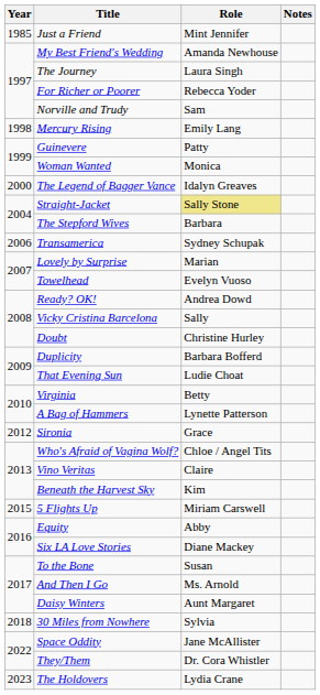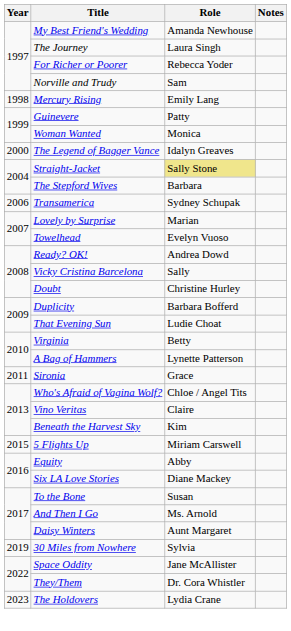 <table class="wikitable sortable">
 <tr>
 <th>Year</th>
 <th>Title</th>
 <th>Role</th>
 <th class="unsortable">Notes</th>
-</tr>
-<tr>
-<td>1985</td>
-<td><em>Just a Friend</em></td>
-<td>Mint Jennifer</td>
-<td></td>
 </tr>
 <tr>
 <td rowspan=4>1997</td>
 <td><em><a href='#'>My Best Friend's Wedding</a></em></td>
 <td>Amanda Newhouse</td>
 <td></td>
 </tr>
 <tr>
 <td data-sort-value="Journey, The"><em>The Journey</em></td>
 <td>Laura Singh</td>
 <td></td>
 </tr>
 <tr>
 <td><em><a href='#'>For Richer or Poorer</a></em></td>
 <td>Rebecca Yoder</td>
 <td></td>
 </tr>
 <tr>
 <td><em>Norville and Trudy</em></td>
 <td>Sam</td>
 <td></td>
 </tr>
 <tr>
 <td>1998</td>
 <td><em><a href='#'>Mercury Rising</a></em></td>
 <td>Emily Lang</td>
 <td></td>
 </tr>
 <tr>
 <td rowspan=2>1999</td>
 <td><em><a href='#'>Guinevere</a></em></td>
 <td>Patty</td>
 <td></td>
 </tr>
 <tr>
 <td><em><a href='#'>Woman Wanted</a></em></td>
 <td>Monica</td>
 <td></td>
 </tr>
 <tr>
 <td>2000</td>
 <td data-sort-value="Legend of Bagger Vance, The"><em><a href='#'>The Legend of Bagger Vance</a></em></td>
 <td>Idalyn Greaves</td>
 <td></td>
 </tr>
 <tr>
 <td rowspan=2>2004</td>
 <td><em><a href='#'>Straight-Jacket</a></em></td>
 <td style="background: khaki;">Sally Stone</td>
 <td></td>
 </tr>
 <tr>
 <td data-sort-value="Stepford Wives, The"><em><a href='#'>The Stepford Wives</a></em></td>
 <td>Barbara</td>
 <td></td>
 </tr>
 <tr>
 <td>2006</td>
 <td><em><a href='#'>Transamerica</a></em></td>
 <td>Sydney Schupak</td>
 <td></td>
 </tr>
 <tr>
 <td rowspan=2>2007</td>
 <td><em><a href='#'>Lovely by Surprise</a></em></td>
 <td>Marian</td>
 <td></td>
 </tr>
 <tr>
 <td><em><a href='#'>Towelhead</a></em></td>
 <td>Evelyn Vuoso</td>
 <td></td>
 </tr>
 <tr>
 <td rowspan=3>2008</td>
 <td><em><a href='#'>Ready? OK!</a></em></td>
 <td>Andrea Dowd</td>
 <td></td>
 </tr>
 <tr>
 <td><em><a href='#'>Vicky Cristina Barcelona</a></em></td>
 <td>Sally</td>
 <td></td>
 </tr>
 <tr>
 <td><em><a href='#'>Doubt</a></em></td>
 <td>Christine Hurley</td>
 <td></td>
 </tr>
 <tr>
 <td rowspan=2>2009</td>
 <td><em><a href='#'>Duplicity</a></em></td>
 <td>Barbara Bofferd</td>
 <td></td>
 </tr>
 <tr>
 <td><em><a href='#'>That Evening Sun</a></em></td>
 <td>Ludie Choat</td>
 <td></td>
 </tr>
 <tr>
 <td rowspan=2>2010</td>
 <td><em><a href='#'>Virginia</a></em></td>
 <td>Betty</td>
 <td></td>
 </tr>
 <tr>
 <td data-sort-value="Bag of Hammers, A"><em><a href='#'>A Bag of Hammers</a></em></td>
 <td>Lynette Patterson</td>
 <td></td>
 </tr>
 <tr>
-<td>2012</td>
+<td>2011</td>
 <td><em><a href='#'>Sironia</a></em></td>
 <td>Grace</td>
 <td></td>
 </tr>
 <tr>
 <td rowspan=3>2013</td>
 <td><em><a href='#'>Who's Afraid of Vagina Wolf?</a></em></td>
 <td>Chloe / Angel Tits</td>
 <td></td>
 </tr>
 <tr>
 <td><em><a href='#'>Vino Veritas</a></em></td>
 <td>Claire</td>
 <td></td>
 </tr>
 <tr>
 <td><em><a href='#'>Beneath the Harvest Sky</a></em></td>
 <td>Kim</td>
 <td></td>
 </tr>
 <tr>
 <td>2015</td>
 <td data-sort-value="Five Flights Up"><em><a href='#'>5 Flights Up</a></em></td>
 <td>Miriam Carswell</td>
 <td></td>
 </tr>
 <tr>
 <td rowspan=2>2016</td>
 <td><em><a href='#'>Equity</a></em></td>
 <td>Abby</td>
 <td></td>
 </tr>
 <tr>
 <td><em><a href='#'>Six LA Love Stories</a></em></td>
 <td>Diane Mackey</td>
 <td></td>
 </tr>
 <tr>
 <td rowspan=3>2017</td>
 <td><em><a href='#'>To the Bone</a></em></td>
 <td>Susan</td>
 <td></td>
 </tr>
 <tr>
 <td><em><a href='#'>And Then I Go</a></em></td>
 <td>Ms. Arnold</td>
 <td></td>
 </tr>
 <tr>
 <td><em><a href='#'>Daisy Winters</a></em></td>
 <td>Aunt Margaret</td>
 <td></td>
 </tr>
 <tr>
-<td>2018</td>
+<td>2019</td>
 <td data-sort-value="Thirty Miles from Nowhere"><em><a href='#'>30 Miles from Nowhere</a></em></td>
 <td>Sylvia</td>
 <td></td>
 </tr>
 <tr>
 <td rowspan=2>2022</td>
 <td><em><a href='#'>Space Oddity</a></em></td>
 <td>Jane McAllister</td>
 <td></td>
 </tr>
 <tr>
 <td><em><a href='#'>They/Them</a></em></td>
 <td>Dr. Cora Whistler</td>
 <td></td>
 </tr>
 <tr>
 <td>2023</td>
 <td><em><a href='#'>The Holdovers</a></em></td>
 <td>Lydia Crane</td>
 <td></td>
 </tr>
 </table>
